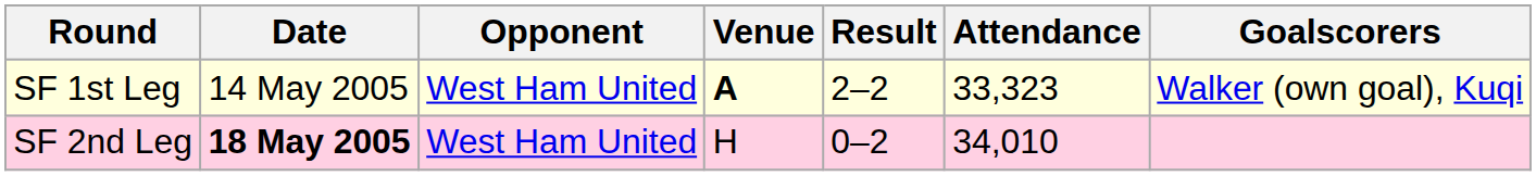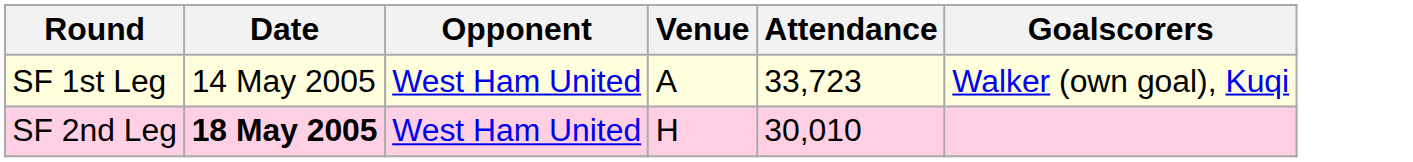 <table class="wikitable">
 <tr>
 <th>Round</th>
 <th>Date</th>
 <th>Opponent</th>
 <th>Venue</th>
-<th>Result</th>
 <th>Attendance</th>
 <th>Goalscorers</th>
 </tr>
 <tr style="background-color: #ffffdd;">
 <td>SF 1st Leg</td>
 <td>14 May 2005</td>
 <td><a href='#'>West Ham United</a></td>
-<td><strong>A</strong></td>
-<td>2–2</td>
-<td>33,323</td>
+<td>A</td>
+<td>33,723</td>
 <td><a href='#'>Walker</a> (own goal), <a href='#'>Kuqi</a></td>
 </tr>
 <tr style="background-color: #ffd0e3;">
 <td>SF 2nd Leg</td>
 <td><strong>18 May 2005</strong></td>
 <td><a href='#'>West Ham United</a></td>
 <td>H</td>
-<td>0–2</td>
-<td>34,010</td>
+<td>30,010</td>
 <td></td>
 </tr>
 </table>
